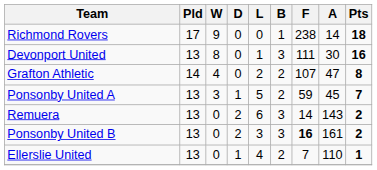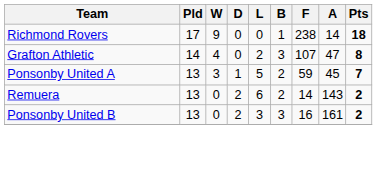 <table class="wikitable" style="text-align:center;">
 <tr>
 <th width=215>Team</th>
 <th width=20 abbr="Played">Pld</th>
 <th width=20 abbr="Won">W</th>
 <th width=20 abbr="Drawn">D</th>
 <th width=20 abbr="Lost">L</th>
 <th width=20 abbr="Bye">B</th>
 <th width=20 abbr="For">F</th>
 <th width=20 abbr="Against">A</th>
 <th width=20 abbr="Points">Pts</th>
 </tr>
 <tr>
 <td style="text-align:left;"><a href='#'>Richmond Rovers</a></td>
 <td>17</td>
 <td>9</td>
 <td>0</td>
 <td>0</td>
 <td>1</td>
 <td>238</td>
 <td>14</td>
 <td><strong>18</strong></td>
 </tr>
 <tr>
-<td style="text-align:left;"><a href='#'>Devonport United</a></td>
-<td>13</td>
-<td>8</td>
-<td>0</td>
-<td>1</td>
-<td>3</td>
-<td>111</td>
-<td>30</td>
-<td><strong>16</strong></td>
-</tr>
-<tr>
 <td style="text-align:left;"><a href='#'>Grafton Athletic</a></td>
 <td>14</td>
 <td>4</td>
 <td>0</td>
 <td>2</td>
-<td>2</td>
+<td>3</td>
 <td>107</td>
 <td>47</td>
 <td><strong>8</strong></td>
 </tr>
 <tr>
 <td style="text-align:left;"><a href='#'>Ponsonby United A</a></td>
 <td>13</td>
 <td>3</td>
 <td>1</td>
 <td>5</td>
 <td>2</td>
 <td>59</td>
 <td>45</td>
 <td><strong>7</strong></td>
 </tr>
 <tr>
 <td style="text-align:left;"><a href='#'>Remuera</a></td>
 <td>13</td>
 <td>0</td>
 <td>2</td>
 <td>6</td>
-<td>3</td>
+<td>2</td>
 <td>14</td>
 <td>143</td>
 <td><strong>2</strong></td>
 </tr>
 <tr>
 <td style="text-align:left;"><a href='#'>Ponsonby United B</a></td>
 <td>13</td>
 <td>0</td>
 <td>2</td>
 <td>3</td>
 <td>3</td>
-<td><strong>16</strong></td>
+<td>16</td>
 <td>161</td>
 <td><strong>2</strong></td>
 </tr>
 <tr>
-<td style="text-align:left;"><a href='#'>Ellerslie United</a></td>
-<td>13</td>
-<td>0</td>
-<td>1</td>
-<td>4</td>
-<td>2</td>
-<td>7</td>
-<td>110</td>
-<td><strong>1</strong></td>
-</tr>
-<tr>
 </tr>
 </table>
